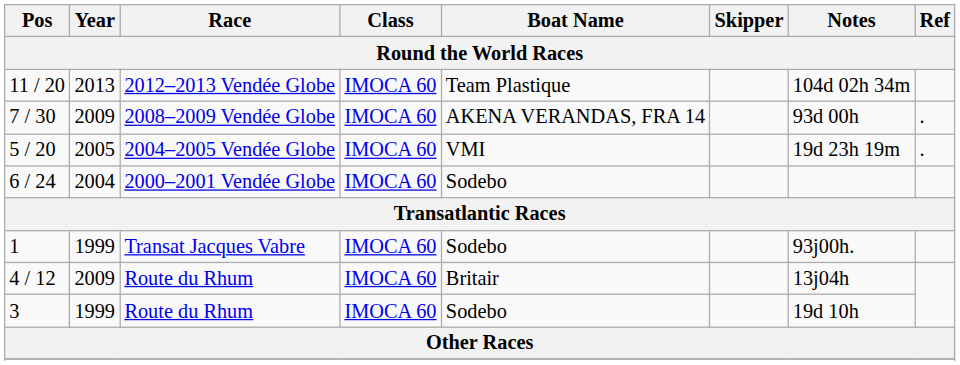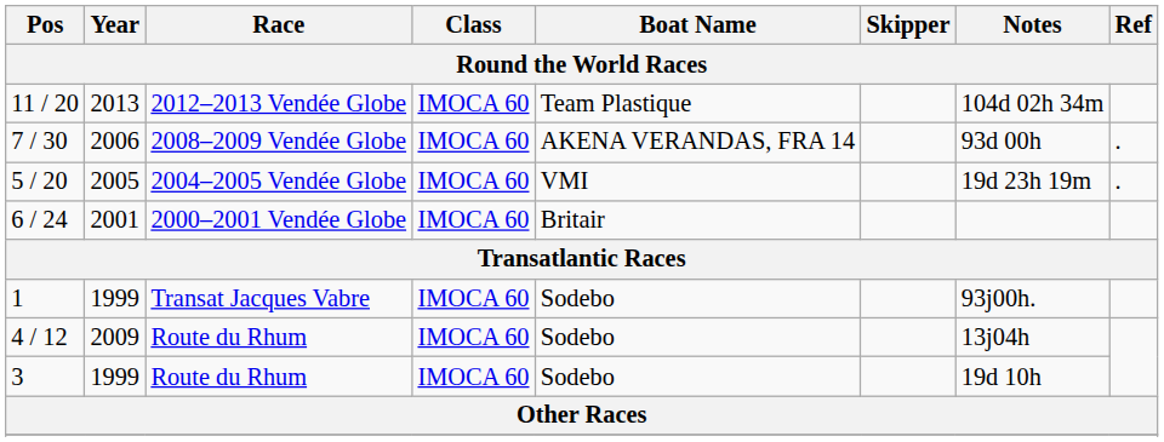 <table class="wikitable sortable">
 <tr>
 <th>Pos</th>
 <th>Year</th>
 <th>Race</th>
 <th>Class</th>
 <th>Boat Name</th>
 <th>Skipper</th>
 <th>Notes</th>
 <th>Ref</th>
 </tr>
 <tr>
 <th colspan = 8><strong>Round the World Races</strong></th>
 </tr>
 <tr>
 <td>11 / 20</td>
 <td>2013</td>
 <td><a href='#'>2012–2013 Vendée Globe</a></td>
 <td><a href='#'>IMOCA 60</a></td>
 <td>Team Plastique</td>
 <td></td>
 <td>104d 02h 34m</td>
 <td></td>
 </tr>
 <tr>
 <td>7 / 30</td>
-<td>2009</td>
+<td>2006</td>
 <td><a href='#'>2008–2009 Vendée Globe</a></td>
 <td><a href='#'>IMOCA 60</a></td>
 <td>AKENA VERANDAS, FRA 14</td>
 <td></td>
 <td>93d 00h</td>
 <td>.</td>
 </tr>
 <tr>
 <td>5 / 20</td>
 <td>2005</td>
 <td><a href='#'>2004–2005 Vendée Globe</a></td>
 <td><a href='#'>IMOCA 60</a></td>
 <td>VMI</td>
 <td></td>
 <td>19d 23h 19m</td>
 <td>.</td>
 </tr>
 <tr>
 <td>6 / 24</td>
-<td>2004</td>
+<td>2001</td>
 <td><a href='#'>2000–2001 Vendée Globe</a></td>
 <td><a href='#'>IMOCA 60</a></td>
-<td>Sodebo</td>
+<td>Britair</td>
 <td></td>
 <td 105d 07h></td>
 </tr>
 <tr>
 <th colspan = 8><strong>Transatlantic Races</strong></th>
 </tr>
 <tr>
 <td>1</td>
 <td>1999</td>
 <td><a href='#'>Transat Jacques Vabre</a></td>
 <td><a href='#'>IMOCA 60</a></td>
 <td>Sodebo</td>
 <td> <br></td>
 <td>93j00h.</td>
 <td></td>
 </tr>
 <tr>
 <td>4 / 12</td>
 <td>2009</td>
 <td><a href='#'>Route du Rhum</a></td>
 <td><a href='#'>IMOCA 60</a></td>
-<td>Britair</td>
+<td>Sodebo</td>
 <td></td>
 <td>13j04h</td>
 </tr>
 <tr>
 <td>3</td>
 <td>1999</td>
 <td><a href='#'>Route du Rhum</a></td>
 <td><a href='#'>IMOCA 60</a></td>
 <td>Sodebo</td>
 <td></td>
 <td>19d 10h</td>
 </tr>
 <tr>
 <th colspan = 8><strong>Other Races</strong></th>
 </tr>
 <tr>
 </tr>
 <tr>
 </tr>
 </table>
